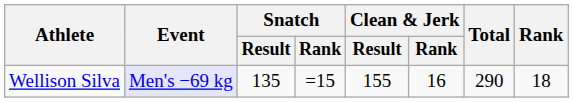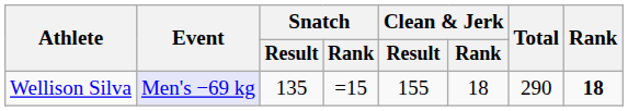 <table class="wikitable" style="font-size:90%">
 <tr>
 <th rowspan="2">Athlete</th>
 <th rowspan="2">Event</th>
 <th colspan="2">Snatch</th>
 <th colspan="2">Clean & Jerk</th>
 <th rowspan="2">Total</th>
 <th rowspan="2">Rank</th>
 </tr>
 <tr style="font-size:95%">
 <th>Result</th>
 <th>Rank</th>
 <th>Result</th>
 <th>Rank</th>
 </tr>
 <tr align=center>
 <td align=left><a href='#'>Wellison Silva</a></td>
 <td align=left style="background: lavender;"><a href='#'>Men's −69 kg</a></td>
 <td>135</td>
 <td>=15</td>
 <td>155</td>
-<td>16</td>
+<td>18</td>
 <td>290</td>
-<td>18</td>
+<td><strong>18</strong></td>
 </tr>
 </table>
